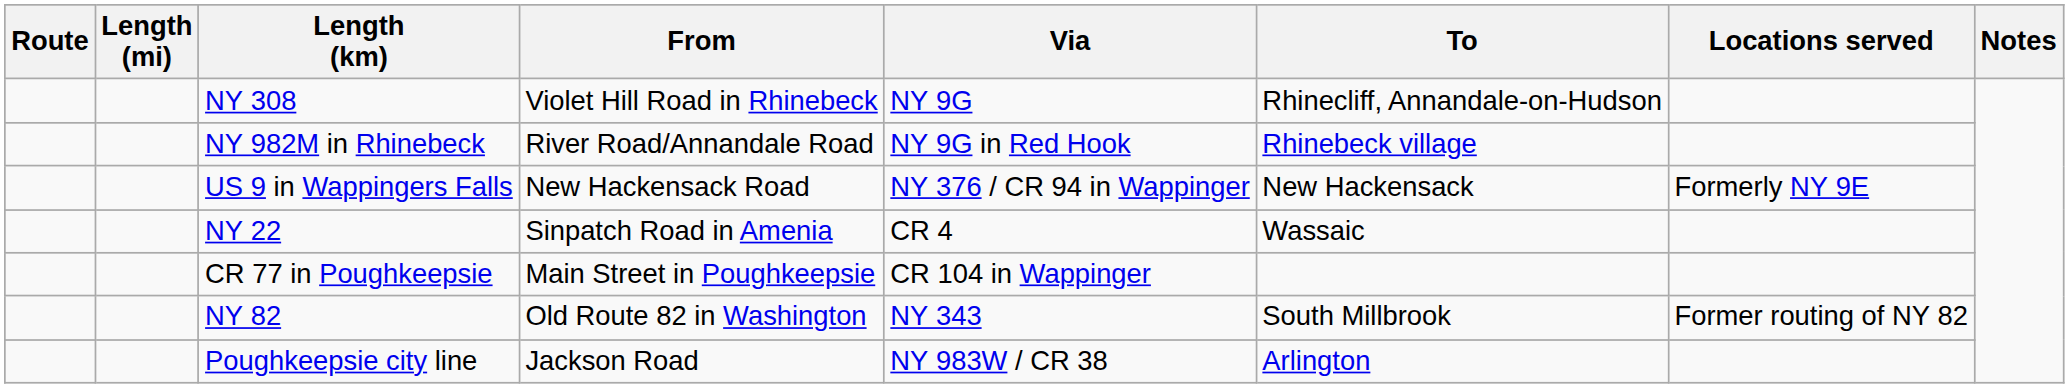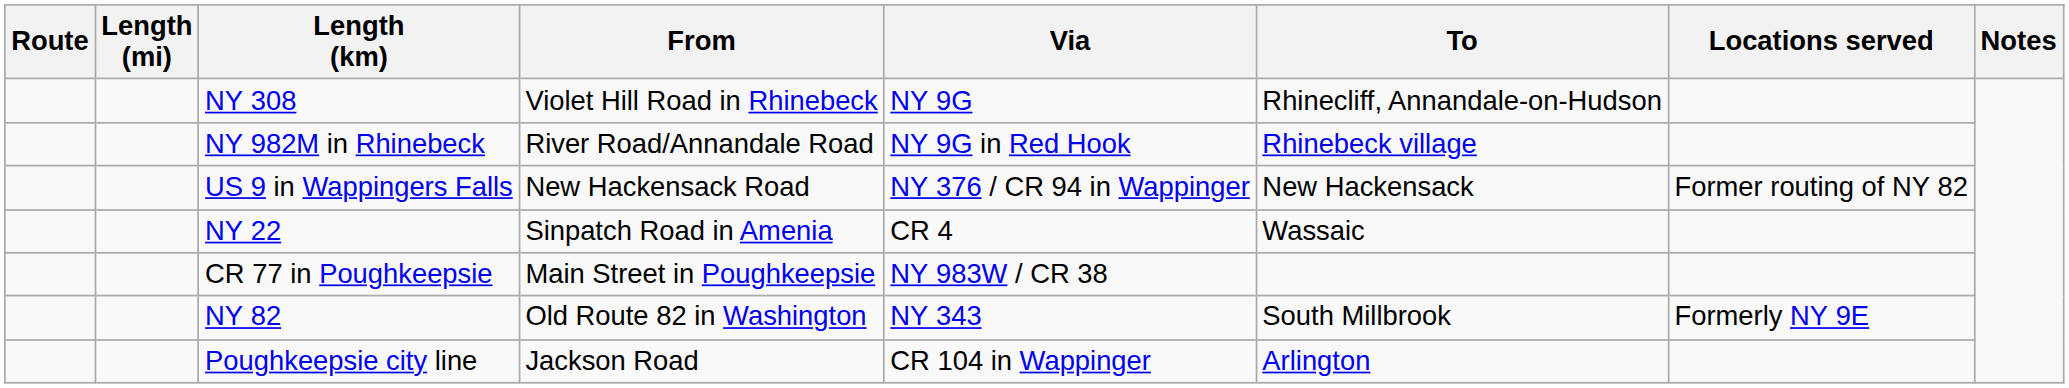 <table class="wikitable sortable">
 <tr>
 <th>Route</th>
 <th>Length<br>(mi)</th>
 <th>Length<br>(km)</th>
 <th class="unsortable">From</th>
 <th class="unsortable">Via</th>
 <th class="unsortable">To</th>
 <th class="unsortable">Locations served</th>
 <th class="unsortable">Notes</th>
 </tr>
 <tr>
 <td id="101"></td>
 <td></td>
 <td><a href='#'>NY&nbsp;308</a></td>
 <td>Violet Hill Road in <a href='#'>Rhinebeck</a></td>
 <td><a href='#'>NY&nbsp;9G</a></td>
 <td>Rhinecliff, Annandale-on-Hudson</td>
 <td></td>
 </tr>
 <tr>
 <td id="103"></td>
 <td></td>
 <td><a href='#'>NY&nbsp;982M</a> in <a href='#'>Rhinebeck</a></td>
 <td>River Road/Annandale Road</td>
 <td><a href='#'>NY&nbsp;9G</a> in <a href='#'>Red Hook</a></td>
 <td><a href='#'>Rhinebeck village</a></td>
 <td></td>
 </tr>
 <tr>
 <td id="104"></td>
 <td></td>
 <td><a href='#'>US 9</a> in <a href='#'>Wappingers Falls</a></td>
 <td>New Hackensack Road</td>
 <td><a href='#'>NY&nbsp;376</a> / CR 94 in <a href='#'>Wappinger</a></td>
 <td>New Hackensack</td>
-<td>Formerly <a href='#'>NY&nbsp;9E</a></td>
+<td>Former routing of NY 82</td>
 </tr>
 <tr>
 <td id="105"></td>
 <td></td>
 <td><a href='#'>NY&nbsp;22</a></td>
 <td>Sinpatch Road in <a href='#'>Amenia</a></td>
 <td>CR 4</td>
 <td>Wassaic</td>
 <td></td>
 </tr>
 <tr>
 <td id="110"></td>
 <td></td>
 <td>CR 77 in <a href='#'>Poughkeepsie</a></td>
 <td>Main Street in <a href='#'>Poughkeepsie</a></td>
-<td>CR 104 in <a href='#'>Wappinger</a></td>
+<td><a href='#'>NY&nbsp;983W</a> / CR 38</td>
 <td></td>
 <td></td>
 </tr>
 <tr>
 <td id="111"></td>
 <td></td>
 <td><a href='#'>NY&nbsp;82</a></td>
 <td>Old Route 82 in <a href='#'>Washington</a></td>
 <td><a href='#'>NY&nbsp;343</a></td>
 <td>South Millbrook</td>
-<td>Former routing of NY 82</td>
+<td>Formerly <a href='#'>NY&nbsp;9E</a></td>
 </tr>
 <tr>
 <td id="114"></td>
 <td></td>
 <td><a href='#'>Poughkeepsie city</a> line</td>
 <td>Jackson Road</td>
-<td><a href='#'>NY&nbsp;983W</a> / CR 38</td>
+<td>CR 104 in <a href='#'>Wappinger</a></td>
 <td><a href='#'>Arlington</a></td>
 <td></td>
 </tr>
 </table>
